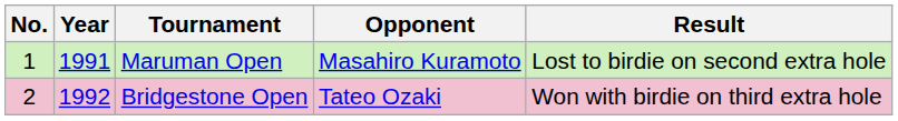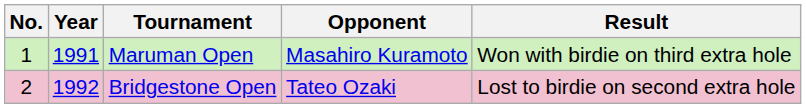 <table class="wikitable" style="font-size:95%;">
 <tr>
 <th>No.</th>
 <th>Year</th>
 <th>Tournament</th>
 <th>Opponent</th>
 <th>Result</th>
 </tr>
 <tr style="background:#D0F0C0;">
 <td align=center>1</td>
 <td><a href='#'>1991</a></td>
 <td><a href='#'>Maruman Open</a></td>
 <td> <a href='#'>Masahiro Kuramoto</a></td>
-<td>Lost to birdie on second extra hole</td>
+<td>Won with birdie on third extra hole</td>
 </tr>
 <tr style="background:#F2C1D1;">
 <td align=center>2</td>
 <td><a href='#'>1992</a></td>
 <td><a href='#'>Bridgestone Open</a></td>
 <td> <a href='#'>Tateo Ozaki</a></td>
-<td>Won with birdie on third extra hole</td>
+<td>Lost to birdie on second extra hole</td>
 </tr>
 </table>
